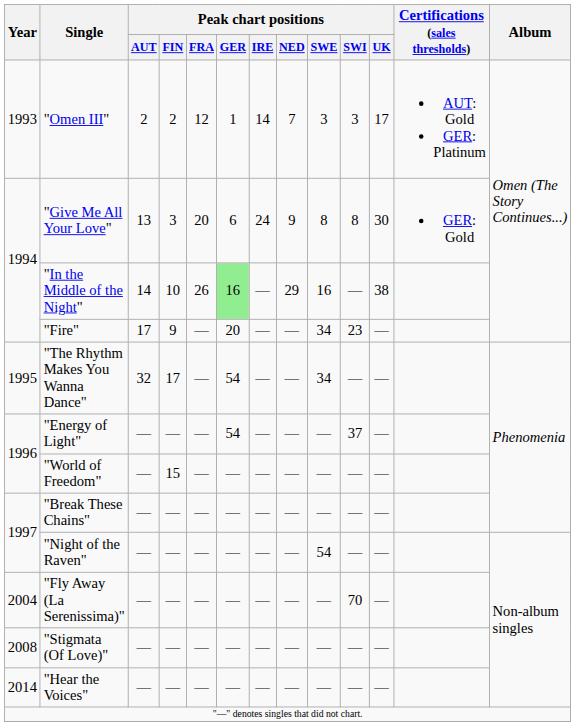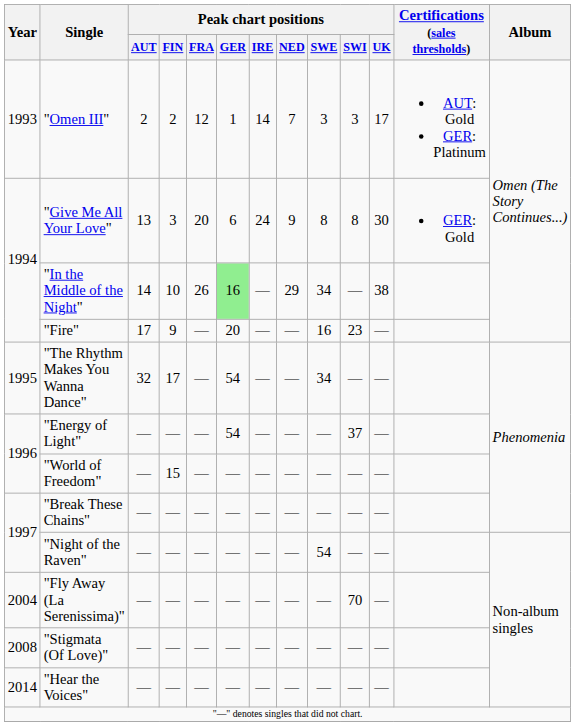 <table class="wikitable" style="text-align:center;">
 <tr>
 <th rowspan="2">Year</th>
 <th rowspan="2">Single</th>
 <th colspan="9">Peak chart positions</th>
 <th rowspan="2"><a href='#'>Certifications</a><br><small>(<a href='#'>sales thresholds</a>)</small></th>
 <th rowspan="2">Album</th>
 </tr>
 <tr style="font-size:smaller;">
 <th width="35"><a href='#'>AUT</a><br></th>
 <th width="35"><a href='#'>FIN</a><br></th>
 <th width="35"><a href='#'>FRA</a><br></th>
 <th width="35"><a href='#'>GER</a><br></th>
 <th width="35"><a href='#'>IRE</a><br></th>
 <th width="35"><a href='#'>NED</a><br></th>
 <th width="35"><a href='#'>SWE</a><br></th>
 <th width="35"><a href='#'>SWI</a><br></th>
 <th width="35"><a href='#'>UK</a><br></th>
 </tr>
 <tr>
 <td>1993</td>
 <td align="left">"<a href='#'>Omen III</a>"</td>
 <td>2</td>
 <td>2</td>
 <td>12</td>
 <td>1</td>
 <td>14</td>
 <td>7</td>
 <td>3</td>
 <td>3</td>
 <td>17</td>
 <td><br><ul><li><a href='#'>AUT</a>: Gold</li><li><a href='#'>GER</a>: Platinum</li></ul></td>
 <td align="left" rowspan="4"><em>Omen (The Story Continues...)</em></td>
 </tr>
 <tr>
 <td rowspan=3>1994</td>
 <td align="left">"<a href='#'>Give Me All Your Love</a>"</td>
 <td>13</td>
 <td>3</td>
 <td>20</td>
 <td>6</td>
 <td>24</td>
 <td>9</td>
 <td>8</td>
 <td>8</td>
 <td>30</td>
 <td><br><ul><li><a href='#'>GER</a>: Gold</li></ul></td>
 </tr>
 <tr>
 <td align="left">"<a href='#'>In the Middle of the Night</a>"</td>
 <td>14</td>
 <td>10</td>
 <td>26</td>
 <td style="background: lightgreen;">16</td>
 <td>—</td>
 <td>29</td>
-<td>16</td>
+<td>34</td>
 <td>—</td>
 <td>38</td>
 <td></td>
 </tr>
 <tr>
 <td align="left">"Fire"</td>
 <td>17</td>
 <td>9</td>
 <td>—</td>
 <td>20</td>
 <td>—</td>
 <td>—</td>
-<td>34</td>
+<td>16</td>
 <td>23</td>
 <td>—</td>
 <td></td>
 </tr>
 <tr>
 <td>1995</td>
 <td align="left">"The Rhythm Makes You Wanna Dance"</td>
 <td>32</td>
 <td>17</td>
 <td>—</td>
 <td>54</td>
 <td>—</td>
 <td>—</td>
 <td>34</td>
 <td>—</td>
 <td>—</td>
 <td></td>
 <td align="left" rowspan="4"><em>Phenomenia</em></td>
 </tr>
 <tr>
 <td rowspan=2>1996</td>
 <td align="left">"Energy of Light"</td>
 <td>—</td>
 <td>—</td>
 <td>—</td>
 <td>54</td>
 <td>—</td>
 <td>—</td>
 <td>—</td>
 <td>37</td>
 <td>—</td>
 <td></td>
 </tr>
 <tr>
 <td align="left">"World of Freedom"</td>
 <td>—</td>
 <td>15</td>
 <td>—</td>
 <td>—</td>
 <td>—</td>
 <td>—</td>
 <td>—</td>
 <td>—</td>
 <td>—</td>
 <td></td>
 </tr>
 <tr>
 <td rowspan=2>1997</td>
 <td align="left">"Break These Chains"</td>
 <td>—</td>
 <td>—</td>
 <td>—</td>
 <td>—</td>
 <td>—</td>
 <td>—</td>
 <td>—</td>
 <td>—</td>
 <td>—</td>
 <td></td>
 </tr>
 <tr>
 <td align="left">"Night of the Raven"</td>
 <td>—</td>
 <td>—</td>
 <td>—</td>
 <td>—</td>
 <td>—</td>
 <td>—</td>
 <td>54</td>
 <td>—</td>
 <td>—</td>
 <td></td>
 <td rowspan="4" align="left">Non-album singles</td>
 </tr>
 <tr>
 <td>2004</td>
 <td align="left">"Fly Away (La Serenissima)"</td>
 <td>—</td>
 <td>—</td>
 <td>—</td>
 <td>—</td>
 <td>—</td>
 <td>—</td>
 <td>—</td>
 <td>70</td>
 <td>—</td>
 <td></td>
 </tr>
 <tr>
 <td>2008</td>
 <td align="left">"Stigmata (Of Love)"</td>
 <td>—</td>
 <td>—</td>
 <td>—</td>
 <td>—</td>
 <td>—</td>
 <td>—</td>
 <td>—</td>
 <td>—</td>
 <td>—</td>
 <td></td>
 </tr>
 <tr>
 <td>2014</td>
 <td align="left">"Hear the Voices"</td>
 <td>—</td>
 <td>—</td>
 <td>—</td>
 <td>—</td>
 <td>—</td>
 <td>—</td>
 <td>—</td>
 <td>—</td>
 <td>—</td>
 <td></td>
 </tr>
 <tr>
 <td colspan="15" style="font-size:8pt">"—" denotes singles that did not chart.</td>
 </tr>
 <tr>
 </tr>
 </table>
